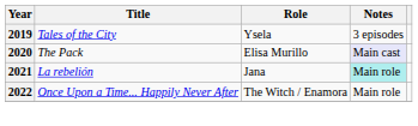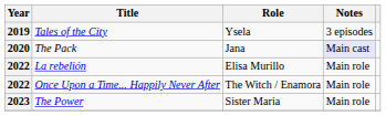 <table class="wikitable plainrowheaders sortable">
 <tr>
 <th scope="col">Year</th>
 <th scope="col">Title</th>
 <th scope="col">Role</th>
 <th scope="col" class="unsortable">Notes</th>
 <th scope="col" class="unsortable"></th>
 </tr>
 <tr>
 <th scope="row" style="text-align:center;">2019</th>
 <td><em><a href='#'>Tales of the City</a></em></td>
 <td>Ysela</td>
 <td>3 episodes</td>
 <td style="text-align:center;"></td>
 </tr>
 <tr>
 <th scope=row row style="text-align:center;">2020</th>
 <td><em>The Pack</em></td>
-<td>Elisa Murillo</td>
+<td>Jana</td>
 <td style="background: lavender;">Main cast</td>
 <td style="text-align:center;"></td>
 </tr>
 <tr>
-<th scope=row row style="text-align:center;">2021</th>
+<th scope=row row style="text-align:center;">2022</th>
 <td><em><a href='#'>La rebelión</a></em></td>
-<td>Jana</td>
-<td style="background: paleturquoise;">Main role</td>
+<td>Elisa Murillo</td>
+<td>Main role</td>
 <td style="text-align:center;"></td>
 </tr>
 <tr>
 <th scope=row row style="text-align:center;">2022</th>
 <td><em><a href='#'>Once Upon a Time... Happily Never After</a></em></td>
 <td>The Witch / Enamora</td>
 <td>Main role</td>
 <td style="text-align:center;"></td>
 </tr>
 <tr>
+<th scope=row row style="text-align:center;">2023</th>
+<td><em><a href='#'>The Power</a></em></td>
+<td>Sister Maria</td>
+<td>Main role</td>
+<td style="text-align:center;"></td>
+</tr>
+<tr>
 </tr>
 </table>
